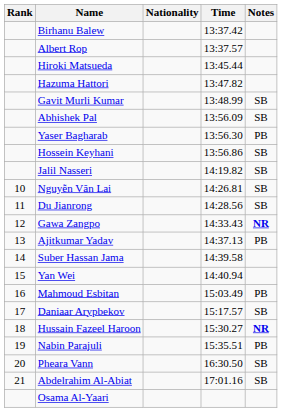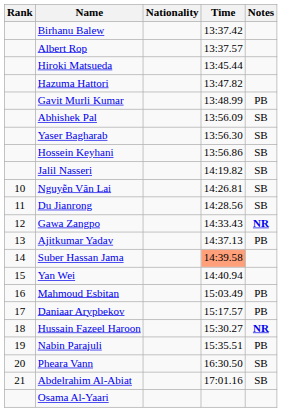 <table class="wikitable sortable" style="text-align:center">
 <tr>
 <th>Rank</th>
 <th>Name</th>
 <th>Nationality</th>
 <th>Time</th>
 <th>Notes</th>
 </tr>
 <tr>
 <td></td>
 <td align=left><a href='#'>Birhanu Balew</a></td>
 <td align=left></td>
 <td>13:37.42</td>
 <td></td>
 </tr>
 <tr>
 <td></td>
 <td align=left><a href='#'>Albert Rop</a></td>
 <td align=left></td>
 <td>13:37.57</td>
 <td></td>
 </tr>
 <tr>
 <td></td>
 <td align=left><a href='#'>Hiroki Matsueda</a></td>
 <td align=left></td>
 <td>13:45.44</td>
 <td></td>
 </tr>
 <tr>
 <td></td>
 <td align=left><a href='#'>Hazuma Hattori</a></td>
 <td align=left></td>
 <td>13:47.82</td>
 <td></td>
 </tr>
 <tr>
 <td></td>
 <td align=left><a href='#'>Gavit Murli Kumar</a></td>
 <td align=left></td>
 <td>13:48.99</td>
-<td>SB</td>
+<td>PB</td>
 </tr>
 <tr>
 <td></td>
 <td align=left><a href='#'>Abhishek Pal</a></td>
 <td align=left></td>
 <td>13:56.09</td>
 <td>SB</td>
 </tr>
 <tr>
 <td></td>
 <td align=left><a href='#'>Yaser Bagharab</a></td>
 <td align=left></td>
 <td>13:56.30</td>
-<td>PB</td>
+<td>SB</td>
 </tr>
 <tr>
 <td></td>
 <td align=left><a href='#'>Hossein Keyhani</a></td>
 <td align=left></td>
 <td>13:56.86</td>
 <td>SB</td>
 </tr>
 <tr>
 <td></td>
 <td align=left><a href='#'>Jalil Nasseri</a></td>
 <td align=left></td>
 <td>14:19.82</td>
 <td>SB</td>
 </tr>
 <tr>
 <td>10</td>
 <td align=left><a href='#'>Nguyễn Văn Lai</a></td>
 <td align=left></td>
 <td>14:26.81</td>
 <td>SB</td>
 </tr>
 <tr>
 <td>11</td>
 <td align=left><a href='#'>Du Jianrong</a></td>
 <td align=left></td>
 <td>14:28.56</td>
 <td>SB</td>
 </tr>
 <tr>
 <td>12</td>
 <td align=left><a href='#'>Gawa Zangpo</a></td>
 <td align=left></td>
 <td>14:33.43</td>
 <td><strong><a href='#'>NR</a></strong></td>
 </tr>
 <tr>
 <td>13</td>
 <td align=left><a href='#'>Ajitkumar Yadav</a></td>
 <td align=left></td>
 <td>14:37.13</td>
 <td>PB</td>
 </tr>
 <tr>
 <td>14</td>
 <td align=left><a href='#'>Suber Hassan Jama</a></td>
 <td align=left></td>
-<td>14:39.58</td>
+<td style="background: lightsalmon;">14:39.58</td>
 <td></td>
 </tr>
 <tr>
 <td>15</td>
 <td align=left><a href='#'>Yan Wei</a></td>
 <td align=left></td>
 <td>14:40.94</td>
 <td></td>
 </tr>
 <tr>
 <td>16</td>
 <td align=left><a href='#'>Mahmoud Esbitan</a></td>
 <td align=left></td>
 <td>15:03.49</td>
 <td>PB</td>
 </tr>
 <tr>
 <td>17</td>
 <td align=left><a href='#'>Daniaar Arypbekov</a></td>
 <td align=left></td>
 <td>15:17.57</td>
-<td>SB</td>
+<td>PB</td>
 </tr>
 <tr>
 <td>18</td>
 <td align=left><a href='#'>Hussain Fazeel Haroon</a></td>
 <td align=left></td>
 <td>15:30.27</td>
 <td><strong><a href='#'>NR</a></strong></td>
 </tr>
 <tr>
 <td>19</td>
 <td align=left><a href='#'>Nabin Parajuli</a></td>
 <td align=left></td>
 <td>15:35.51</td>
 <td>PB</td>
 </tr>
 <tr>
 <td>20</td>
 <td align=left><a href='#'>Pheara Vann</a></td>
 <td align=left></td>
 <td>16:30.50</td>
 <td>SB</td>
 </tr>
 <tr>
 <td>21</td>
 <td align=left><a href='#'>Abdelrahim Al-Abiat</a></td>
 <td align=left></td>
 <td>17:01.16</td>
 <td>SB</td>
 </tr>
 <tr>
 <td></td>
 <td align=left><a href='#'>Osama Al-Yaari</a></td>
 <td align=left></td>
 <td></td>
 <td></td>
 </tr>
 </table>
